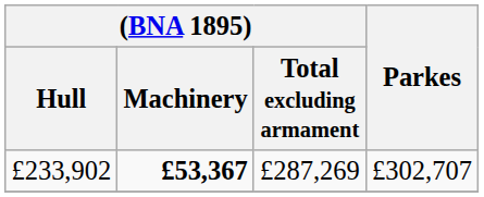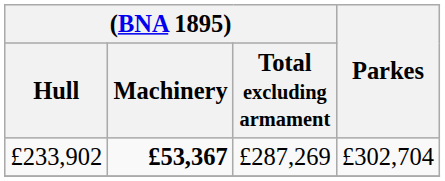 <table class="wikitable" style="text-align:center">
 <tr valign="middle">
 <th align = center  colspan= 3>(<a href='#'>BNA</a> 1895)</th>
 <th align = center  rowspan= 2>Parkes</th>
 </tr>
 <tr valign="middle">
 <th align="center">Hull</th>
 <th align="center">Machinery</th>
 <th align="center">Total<br><small>excluding<br>armament</small></th>
 </tr>
 <tr valign="middle">
 <td align= right>£233,902</td>
 <td align= right><strong>£53,367</strong></td>
 <td align= right>£287,269</td>
-<td align= right>£302,707</td>
+<td align= right>£302,704</td>
 </tr>
 <tr>
 </tr>
 </table>
